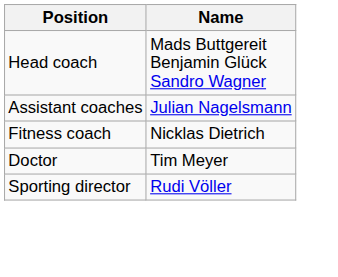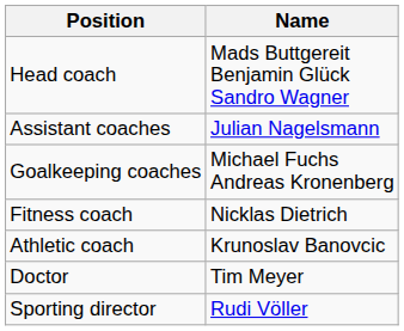 <table class="wikitable">
 <tr>
 <th>Position</th>
 <th>Name</th>
 </tr>
 <tr>
 <td>Head coach</td>
 <td> Mads Buttgereit<br> Benjamin Glück<br> <a href='#'>Sandro Wagner</a></td>
 </tr>
 <tr>
 <td>Assistant coaches</td>
 <td> <a href='#'>Julian Nagelsmann</a></td>
 </tr>
 <tr>
+<td>Goalkeeping coaches</td>
+<td> Michael Fuchs<br> Andreas Kronenberg</td>
+</tr>
+<tr>
 <td>Fitness coach</td>
 <td> Nicklas Dietrich</td>
+</tr>
+<tr>
+<td>Athletic coach</td>
+<td> Krunoslav Banovcic</td>
 </tr>
 <tr>
 <td>Doctor</td>
 <td> Tim Meyer</td>
 </tr>
 <tr>
 <td>Sporting director</td>
 <td> <a href='#'>Rudi Völler</a></td>
 </tr>
 </table>
